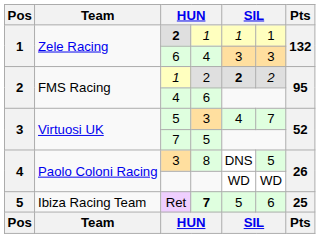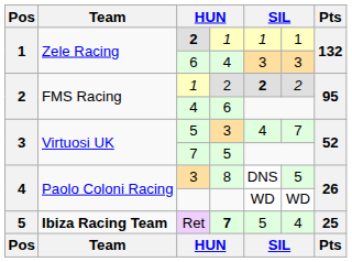 <table class="wikitable" style="font-size: 85%; text-align:center">
 <tr valign="top">
 <th valign="middle">Pos</th>
 <th valign="middle">Team</th>
 <th colspan=2><a href='#'>HUN</a><br></th>
 <th colspan=2><a href='#'>SIL</a><br></th>
 <th valign="middle">Pts</th>
 </tr>
 <tr>
 <th rowspan=2>1</th>
 <td align=left rowspan=2> <a href='#'>Zele Racing</a></td>
 <td style="background:#DFDFDF;" width=25><strong>2</strong></td>
 <td style="background:#FFFFBF;" width=25><em>1</em></td>
 <td style="background:#FFFFBF;" width=25><em>1</em></td>
 <td style="background:#FFFFBF;" width=25>1</td>
 <th rowspan=2>132</th>
 </tr>
 <tr>
 <td style="background:#DFFFDF;">6</td>
 <td style="background:#DFFFDF;">4</td>
 <td style="background:#FFDF9F;">3</td>
 <td style="background:#FFDF9F;">3</td>
 </tr>
 <tr>
 <th rowspan=2>2</th>
 <td align=left rowspan=2> FMS Racing</td>
 <td style="background:#FFFFBF;"><em>1</em></td>
 <td style="background:#DFDFDF;">2</td>
 <td style="background:#DFDFDF;"><strong>2</strong></td>
 <td style="background:#DFDFDF;"><em>2</em></td>
 <th rowspan=2>95</th>
 </tr>
 <tr>
 <td style="background:#DFFFDF;">4</td>
 <td style="background:#DFFFDF;">6</td>
 </tr>
 <tr>
 <th rowspan=2>3</th>
 <td align=left rowspan=2> <a href='#'>Virtuosi UK</a></td>
 <td style="background:#DFFFDF;">5</td>
 <td style="background:#FFDF9F;">3</td>
 <td style="background:#DFFFDF;">4</td>
 <td style="background:#DFFFDF;">7</td>
 <th rowspan=2>52</th>
 </tr>
 <tr>
 <td style="background:#DFFFDF;">7</td>
 <td style="background:#DFFFDF;">5</td>
 </tr>
 <tr>
 <th rowspan=2>4</th>
 <td align=left rowspan=2 nowrap> <a href='#'>Paolo Coloni Racing</a></td>
 <td style="background:#FFDF9F;">3</td>
 <td style="background:#DFFFDF;">8</td>
 <td style="background:#FFFFFF;">DNS</td>
 <td style="background:#DFFFDF;">5</td>
 <th rowspan=2>26</th>
 </tr>
 <tr>
 <td></td>
 <td></td>
 <td style="background:#FFFFFF;">WD</td>
 <td style="background:#FFFFFF;">WD</td>
 </tr>
 <tr>
 <th>5</th>
-<td align=left> Ibiza Racing Team</td>
+<td align=left><strong> Ibiza Racing Team</strong></td>
 <td style="background:#EFCFFF;">Ret</td>
 <td style="background:#DFFFDF;"><strong>7</strong></td>
 <td style="background:#DFFFDF;">5</td>
-<td style="background:#DFFFDF;">6</td>
+<td style="background:#DFFFDF;">4</td>
 <th>25</th>
 </tr>
 <tr valign="top">
 <th valign="middle">Pos</th>
 <th valign="middle">Team</th>
 <th colspan=2><a href='#'>HUN</a><br></th>
 <th colspan=2><a href='#'>SIL</a><br></th>
 <th valign="middle">Pts</th>
 </tr>
 </table>
